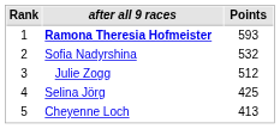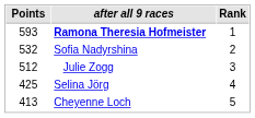 <table cellspacing="1" cellpadding="3" style="border:1px solid #aaa; font-size:86%;">
 <tr style="background:#e4e4e4;">
+<th style="border-bottom:1px solid #aaa; width:50px;">Points</th>
+<th style="border-bottom:1px solid #aaa; width:200px;"><em>after all 9 races</em></th>
 <th style="border-bottom:1px solid #aaa; width:10px;">Rank</th>
-<th style="border-bottom:1px solid #aaa; width:200px;"><em>after all 9 races</em></th>
-<th style="border-bottom:1px solid #aaa; width:50px;">Points</th>
 </tr>
 <tr>
+<td align=center>593</td>
+<td><strong> <a href='#'>Ramona Theresia Hofmeister</a></strong></td>
 <td align=center>1</td>
-<td><strong> <a href='#'>Ramona Theresia Hofmeister</a></strong></td>
-<td align=center>593</td>
 </tr>
 <tr>
+<td align=center>532</td>
+<td> <a href='#'>Sofia Nadyrshina</a></td>
 <td align=center>2</td>
-<td> <a href='#'>Sofia Nadyrshina</a></td>
-<td align=center>532</td>
 </tr>
 <tr>
+<td align=center>512</td>
+<td>   <a href='#'>Julie Zogg</a></td>
 <td align=center>3</td>
-<td>   <a href='#'>Julie Zogg</a></td>
-<td align=center>512</td>
 </tr>
 <tr>
+<td align=center>425</td>
+<td> <a href='#'>Selina Jörg</a></td>
 <td align=center>4</td>
-<td> <a href='#'>Selina Jörg</a></td>
-<td align=center>425</td>
 </tr>
 <tr>
+<td align=center>413</td>
+<td> <a href='#'>Cheyenne Loch</a></td>
 <td align=center>5</td>
-<td> <a href='#'>Cheyenne Loch</a></td>
-<td align=center>413</td>
 </tr>
 </table>
